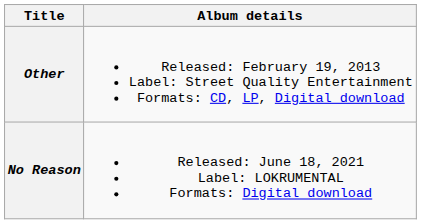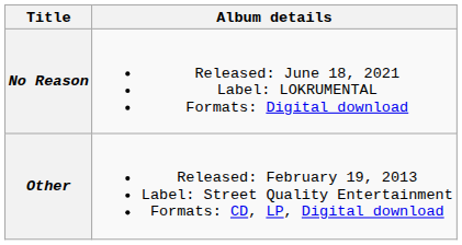 <table class="wikitable plainrowheaders" style="text-align:center;">
 <tr>
 <th scope="col">Title</th>
 <th scope="col">Album details</th>
 </tr>
 <tr>
+<th scope="row"><em>No Reason</em></th>
+<td><br><ul><li>Released: June 18, 2021</li><li>Label: LOKRUMENTAL</li><li>Formats: <a href='#'>Digital download</a></li></ul></td>
+</tr>
+<tr>
 <th scope="row"><em>Other</em></th>
 <td><br><ul><li>Released: February 19, 2013</li><li>Label: Street Quality Entertainment</li><li>Formats: <a href='#'>CD</a>, <a href='#'>LP</a>, <a href='#'>Digital download</a></li></ul></td>
 </tr>
-<tr>
-<th scope="row"><em>No Reason</em></th>
-<td><br><ul><li>Released: June 18, 2021</li><li>Label: LOKRUMENTAL</li><li>Formats: <a href='#'>Digital download</a></li></ul></td>
-</tr>
 </table>
